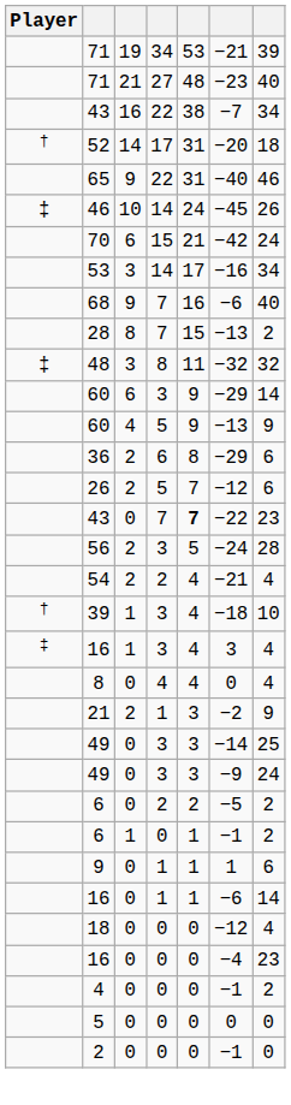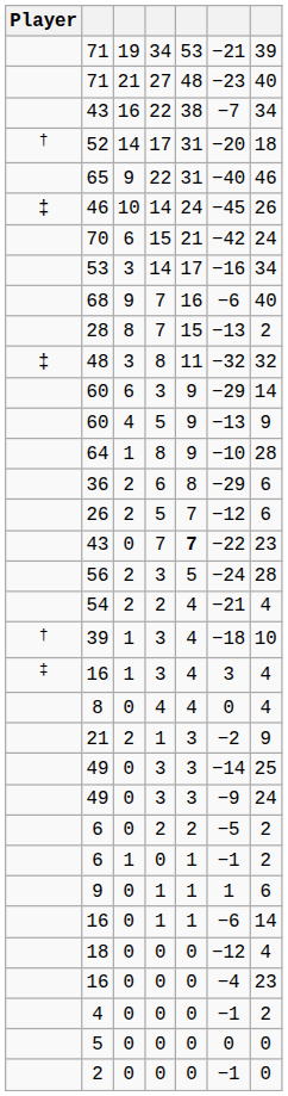 <table class="wikitable sortable" style="text-align:center;">
 <tr>
 <th>Player</th>
 <th></th>
 <th></th>
 <th></th>
 <th></th>
 <th data-sort-type="number"></th>
 <th></th>
 </tr>
 <tr>
 <td></td>
 <td>71</td>
 <td>19</td>
 <td>34</td>
 <td>53</td>
 <td>−21</td>
 <td>39</td>
 </tr>
 <tr>
 <td></td>
 <td>71</td>
 <td>21</td>
 <td>27</td>
 <td>48</td>
 <td>−23</td>
 <td>40</td>
 </tr>
 <tr>
 <td></td>
 <td>43</td>
 <td>16</td>
 <td>22</td>
 <td>38</td>
 <td>−7</td>
 <td>34</td>
 </tr>
 <tr>
 <td><sup>†</sup></td>
 <td>52</td>
 <td>14</td>
 <td>17</td>
 <td>31</td>
 <td>−20</td>
 <td>18</td>
 </tr>
 <tr>
 <td></td>
 <td>65</td>
 <td>9</td>
 <td>22</td>
 <td>31</td>
 <td>−40</td>
 <td>46</td>
 </tr>
 <tr>
 <td>‡</td>
 <td>46</td>
 <td>10</td>
 <td>14</td>
 <td>24</td>
 <td>−45</td>
 <td>26</td>
 </tr>
 <tr>
 <td></td>
 <td>70</td>
 <td>6</td>
 <td>15</td>
 <td>21</td>
 <td>−42</td>
 <td>24</td>
 </tr>
 <tr>
 <td></td>
 <td>53</td>
 <td>3</td>
 <td>14</td>
 <td>17</td>
 <td>−16</td>
 <td>34</td>
 </tr>
 <tr>
 <td></td>
 <td>68</td>
 <td>9</td>
 <td>7</td>
 <td>16</td>
 <td>−6</td>
 <td>40</td>
 </tr>
 <tr>
 <td></td>
 <td>28</td>
 <td>8</td>
 <td>7</td>
 <td>15</td>
 <td>−13</td>
 <td>2</td>
 </tr>
 <tr>
 <td>‡</td>
 <td>48</td>
 <td>3</td>
 <td>8</td>
 <td>11</td>
 <td>−32</td>
 <td>32</td>
 </tr>
 <tr>
 <td></td>
 <td>60</td>
 <td>6</td>
 <td>3</td>
 <td>9</td>
 <td>−29</td>
 <td>14</td>
 </tr>
 <tr>
 <td></td>
 <td>60</td>
 <td>4</td>
 <td>5</td>
 <td>9</td>
 <td>−13</td>
 <td>9</td>
+</tr>
+<tr>
+<td></td>
+<td>64</td>
+<td>1</td>
+<td>8</td>
+<td>9</td>
+<td>−10</td>
+<td>28</td>
 </tr>
 <tr>
 <td></td>
 <td>36</td>
 <td>2</td>
 <td>6</td>
 <td>8</td>
 <td>−29</td>
 <td>6</td>
 </tr>
 <tr>
 <td></td>
 <td>26</td>
 <td>2</td>
 <td>5</td>
 <td>7</td>
 <td>−12</td>
 <td>6</td>
 </tr>
 <tr>
 <td></td>
 <td>43</td>
 <td>0</td>
 <td>7</td>
 <td><strong>7</strong></td>
 <td>−22</td>
 <td>23</td>
 </tr>
 <tr>
 <td></td>
 <td>56</td>
 <td>2</td>
 <td>3</td>
 <td>5</td>
 <td>−24</td>
 <td>28</td>
 </tr>
 <tr>
 <td></td>
 <td>54</td>
 <td>2</td>
 <td>2</td>
 <td>4</td>
 <td>−21</td>
 <td>4</td>
 </tr>
 <tr>
 <td><sup>†</sup></td>
 <td>39</td>
 <td>1</td>
 <td>3</td>
 <td>4</td>
 <td>−18</td>
 <td>10</td>
 </tr>
 <tr>
 <td><sup>‡</sup></td>
 <td>16</td>
 <td>1</td>
 <td>3</td>
 <td>4</td>
 <td>3</td>
 <td>4</td>
 </tr>
 <tr>
 <td></td>
 <td>8</td>
 <td>0</td>
 <td>4</td>
 <td>4</td>
 <td>0</td>
 <td>4</td>
 </tr>
 <tr>
 <td></td>
 <td>21</td>
 <td>2</td>
 <td>1</td>
 <td>3</td>
 <td>−2</td>
 <td>9</td>
 </tr>
 <tr>
 <td></td>
 <td>49</td>
 <td>0</td>
 <td>3</td>
 <td>3</td>
 <td>−14</td>
 <td>25</td>
 </tr>
 <tr>
 <td></td>
 <td>49</td>
 <td>0</td>
 <td>3</td>
 <td>3</td>
 <td>−9</td>
 <td>24</td>
 </tr>
 <tr>
 <td></td>
 <td>6</td>
 <td>0</td>
 <td>2</td>
 <td>2</td>
 <td>−5</td>
 <td>2</td>
 </tr>
 <tr>
 <td></td>
 <td>6</td>
 <td>1</td>
 <td>0</td>
 <td>1</td>
 <td>−1</td>
 <td>2</td>
 </tr>
 <tr>
 <td></td>
 <td>9</td>
 <td>0</td>
 <td>1</td>
 <td>1</td>
 <td>1</td>
 <td>6</td>
 </tr>
 <tr>
 <td></td>
 <td>16</td>
 <td>0</td>
 <td>1</td>
 <td>1</td>
 <td>−6</td>
 <td>14</td>
 </tr>
 <tr>
 <td></td>
 <td>18</td>
 <td>0</td>
 <td>0</td>
 <td>0</td>
 <td>−12</td>
 <td>4</td>
 </tr>
 <tr>
 <td></td>
 <td>16</td>
 <td>0</td>
 <td>0</td>
 <td>0</td>
 <td>−4</td>
 <td>23</td>
 </tr>
 <tr>
 <td></td>
 <td>4</td>
 <td>0</td>
 <td>0</td>
 <td>0</td>
 <td>−1</td>
 <td>2</td>
 </tr>
 <tr>
 <td></td>
 <td>5</td>
 <td>0</td>
 <td>0</td>
 <td>0</td>
 <td>0</td>
 <td>0</td>
 </tr>
 <tr>
 <td></td>
 <td>2</td>
 <td>0</td>
 <td>0</td>
 <td>0</td>
 <td>−1</td>
 <td>0</td>
 </tr>
 </table>
